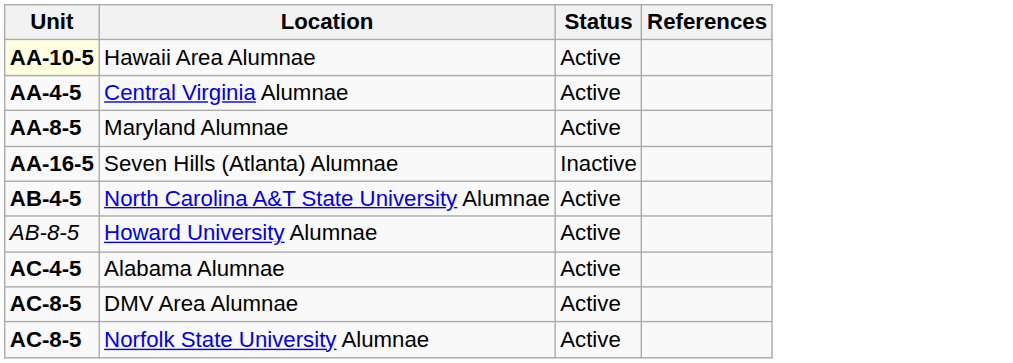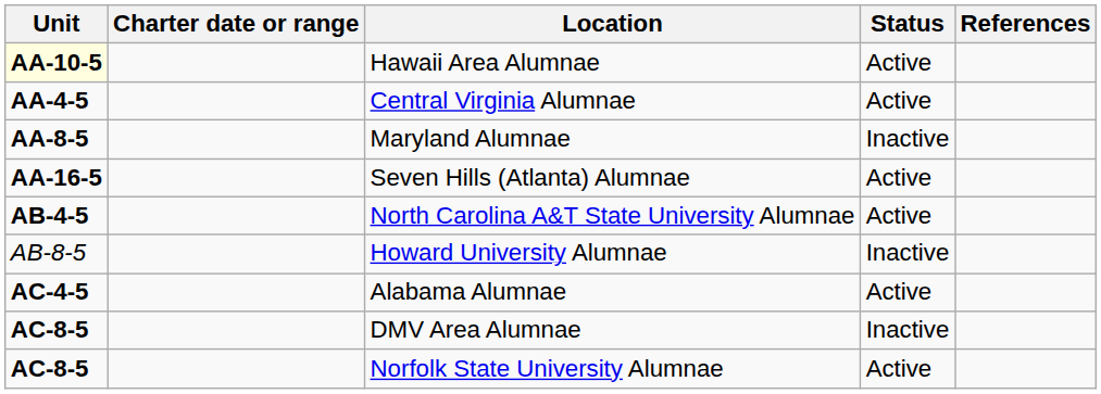 <table class="wikitable sortable">
 <tr>
 <th>Unit</th>
+<th>Charter date or range</th>
 <th>Location</th>
 <th>Status</th>
 <th>References</th>
 </tr>
 <tr>
 <td style="background: lightyellow;"><strong>AA-10-5</strong></td>
+<td></td>
 <td>Hawaii Area Alumnae</td>
 <td>Active</td>
 <td></td>
 </tr>
 <tr>
 <td><strong>AA-4-5</strong></td>
+<td></td>
 <td><a href='#'>Central Virginia</a> Alumnae</td>
 <td>Active</td>
 <td></td>
 </tr>
 <tr>
 <td><strong>AA-8-5</strong></td>
+<td></td>
 <td>Maryland Alumnae</td>
+<td>Inactive</td>
+<td></td>
+</tr>
+<tr>
+<td><strong>AA-16-5</strong></td>
+<td></td>
+<td>Seven Hills (Atlanta) Alumnae</td>
 <td>Active</td>
 <td></td>
 </tr>
 <tr>
-<td><strong>AA-16-5</strong></td>
-<td>Seven Hills (Atlanta) Alumnae</td>
-<td>Inactive</td>
+<td><strong>AB-4-5</strong></td>
 <td></td>
-</tr>
-<tr>
-<td><strong>AB-4-5</strong></td>
 <td><a href='#'>North Carolina A&T State University</a> Alumnae</td>
 <td>Active</td>
 <td></td>
 </tr>
 <tr>
 <td><em>AB-8-5</em></td>
+<td></td>
 <td><a href='#'>Howard University</a> Alumnae</td>
-<td>Active</td>
+<td>Inactive</td>
 <td></td>
 </tr>
 <tr>
 <td><strong>AC-4-5</strong></td>
+<td></td>
 <td>Alabama Alumnae</td>
 <td>Active</td>
 <td></td>
 </tr>
 <tr>
 <td><strong>AC-8-5</strong></td>
+<td></td>
 <td>DMV Area Alumnae</td>
-<td>Active</td>
+<td>Inactive</td>
 <td></td>
 </tr>
 <tr>
 <td><strong>AC-8-5</strong></td>
+<td></td>
 <td><a href='#'>Norfolk State University</a> Alumnae</td>
 <td>Active</td>
 <td></td>
 </tr>
 </table>
